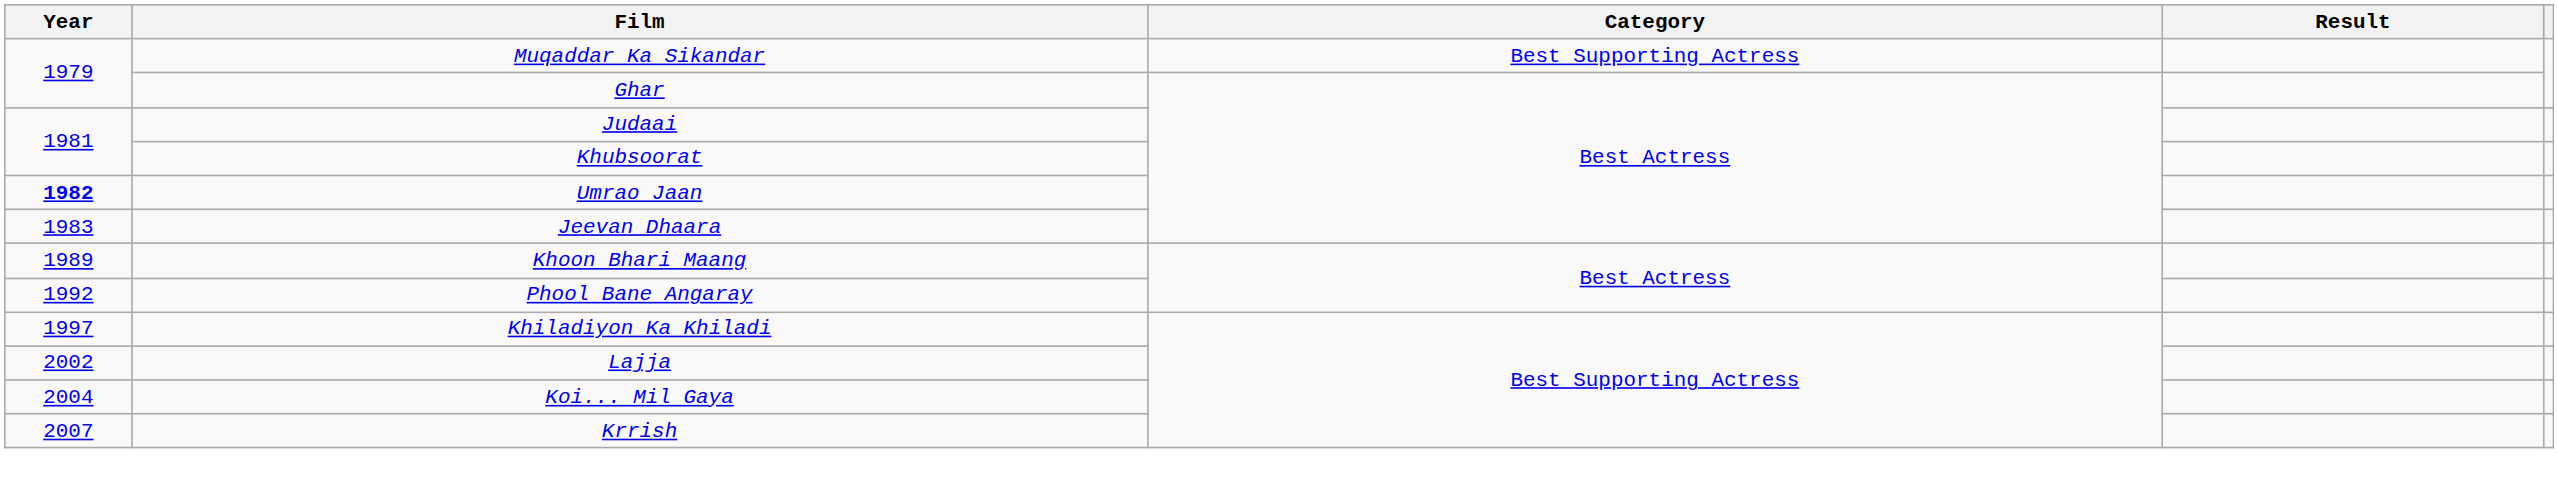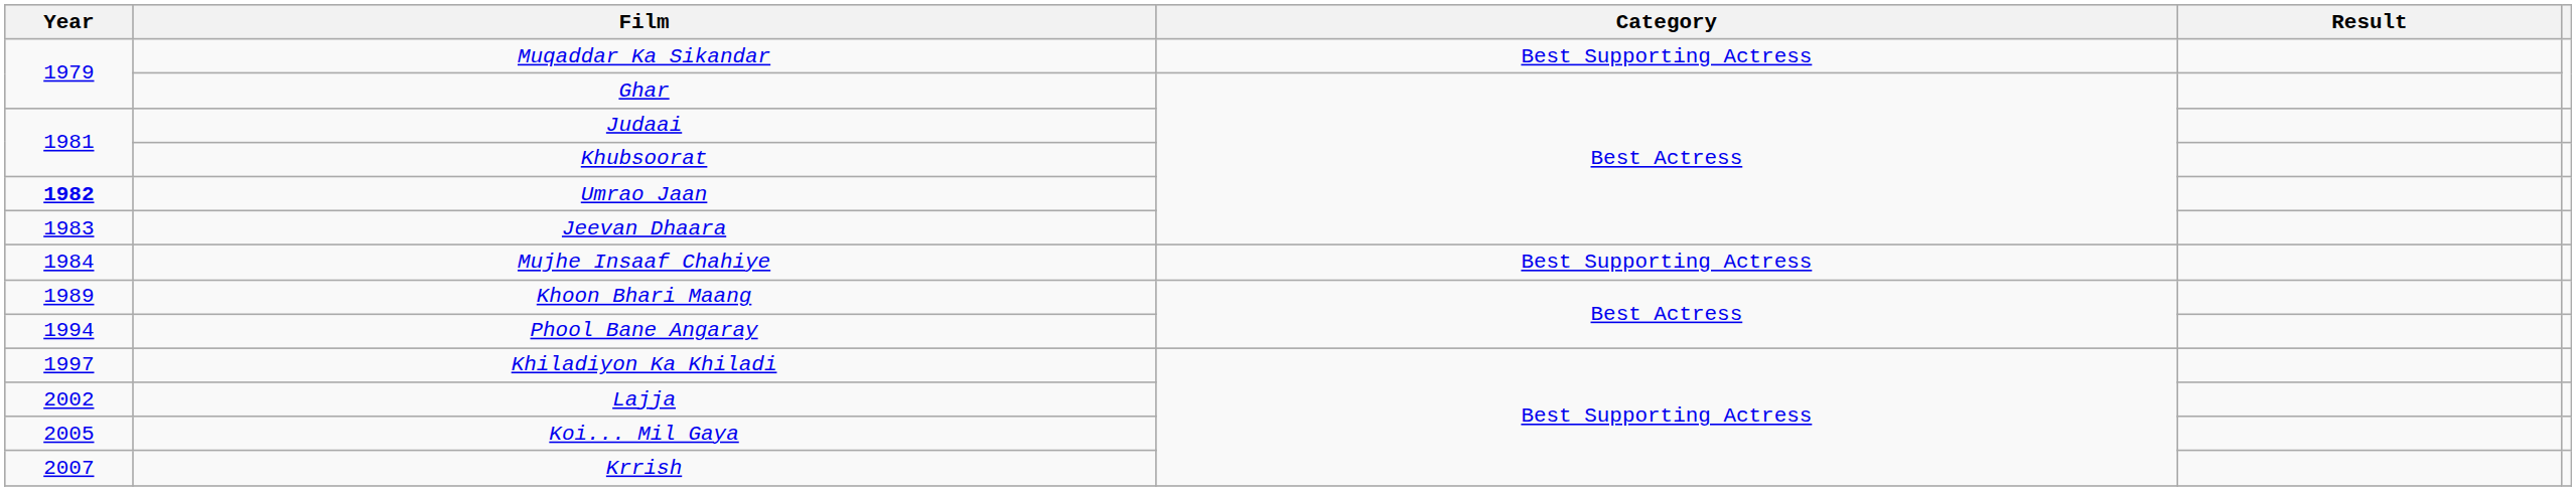 <table class="wikitable sortable" style="width:100%;">
 <tr>
 <th width=5%>Year</th>
 <th style="width:40%;">Film</th>
 <th style="width:40%;">Category</th>
 <th style="width:15%;">Result</th>
 <th style="width:5%;"></th>
 </tr>
 <tr>
 <td style="text-align:center;" rowspan="2"><a href='#'>1979</a></td>
 <td style="text-align:center;"><em><a href='#'>Muqaddar Ka Sikandar</a></em></td>
 <td style="text-align:center;"><a href='#'>Best Supporting Actress</a></td>
 <td></td>
 <td rowspan="2"></td>
 </tr>
 <tr>
 <td style="text-align:center;"><em><a href='#'>Ghar</a></em></td>
 <td style="text-align:center;" rowspan="5"><a href='#'>Best Actress</a></td>
 <td></td>
 </tr>
 <tr>
 <td style="text-align:center;" rowspan="2"><a href='#'>1981</a></td>
 <td style="text-align:center;"><em><a href='#'>Judaai</a></em></td>
 <td></td>
 <td></td>
 </tr>
 <tr>
 <td style="text-align:center;"><em><a href='#'>Khubsoorat</a></em></td>
 <td></td>
 <td></td>
 </tr>
 <tr>
 <td style="text-align:center;"><strong><a href='#'>1982</a></strong></td>
 <td style="text-align:center;"><em><a href='#'>Umrao Jaan</a></em></td>
 <td></td>
 <td></td>
 </tr>
 <tr>
 <td style="text-align:center;"><a href='#'>1983</a></td>
 <td style="text-align:center;"><em><a href='#'>Jeevan Dhaara</a></em></td>
 <td></td>
 <td></td>
 </tr>
 <tr>
+<td style="text-align:center;"><a href='#'>1984</a></td>
+<td style="text-align:center;"><em><a href='#'>Mujhe Insaaf Chahiye</a></em></td>
+<td style="text-align:center;"><a href='#'>Best Supporting Actress</a></td>
+<td></td>
+<td></td>
+</tr>
+<tr>
 <td style="text-align:center;"><a href='#'>1989</a></td>
 <td style="text-align:center;"><em><a href='#'>Khoon Bhari Maang</a></em></td>
 <td style="text-align:center;" rowspan="2"><a href='#'>Best Actress</a></td>
 <td></td>
 <td></td>
 </tr>
 <tr>
-<td style="text-align:center;"><a href='#'>1992</a></td>
+<td style="text-align:center;"><a href='#'>1994</a></td>
 <td style="text-align:center;"><em><a href='#'>Phool Bane Angaray</a></em></td>
 <td></td>
 <td></td>
 </tr>
 <tr>
 <td style="text-align:center;"><a href='#'>1997</a></td>
 <td style="text-align:center;"><em><a href='#'>Khiladiyon Ka Khiladi</a></em></td>
 <td style="text-align:center;" rowspan="4"><a href='#'>Best Supporting Actress</a></td>
 <td></td>
 <td></td>
 </tr>
 <tr>
 <td style="text-align:center;"><a href='#'>2002</a></td>
 <td style="text-align:center;"><em><a href='#'>Lajja</a></em></td>
 <td></td>
 <td></td>
 </tr>
 <tr>
-<td style="text-align:center;"><a href='#'>2004</a></td>
+<td style="text-align:center;"><a href='#'>2005</a></td>
 <td style="text-align:center;"><em><a href='#'>Koi... Mil Gaya</a></em></td>
 <td></td>
 <td></td>
 </tr>
 <tr>
 <td style="text-align:center;"><a href='#'>2007</a></td>
 <td style="text-align:center;"><em><a href='#'>Krrish</a></em></td>
 <td></td>
 <td></td>
 </tr>
 </table>
